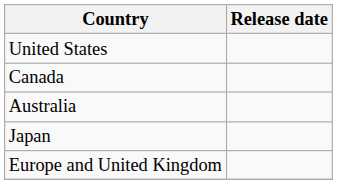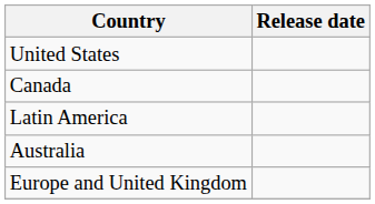 <table class="wikitable">
 <tr>
 <th>Country</th>
 <th>Release date</th>
 </tr>
 <tr>
 <td>United States</td>
 <td></td>
 </tr>
 <tr>
 <td>Canada</td>
 <td></td>
 </tr>
 <tr>
-<td>Australia</td>
+<td>Latin America</td>
 <td></td>
 </tr>
 <tr>
-<td>Japan</td>
+<td>Australia</td>
 <td></td>
 </tr>
 <tr>
 <td>Europe and United Kingdom</td>
 <td></td>
 </tr>
 <tr>
 </tr>
 </table>
